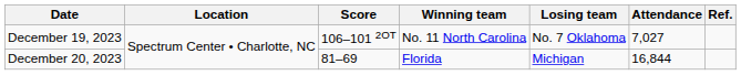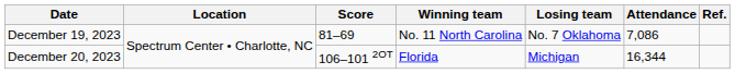 <table class=wikitable>
 <tr>
 <th>Date</th>
 <th>Location</th>
 <th>Score</th>
 <th>Winning team</th>
 <th>Losing team</th>
 <th>Attendance</th>
 <th>Ref.</th>
 </tr>
 <tr>
 <td>December 19, 2023</td>
 <td rowspan=2>Spectrum Center • Charlotte, NC</td>
-<td>106–101 <sup>2OT</sup></td>
+<td>81–69</td>
 <td>No. 11 <a href='#'>North Carolina</a></td>
 <td>No. 7 <a href='#'>Oklahoma</a></td>
-<td>7,027</td>
+<td>7,086</td>
 <td></td>
 </tr>
 <tr>
 <td>December 20, 2023</td>
-<td>81–69</td>
+<td>106–101 <sup>2OT</sup></td>
 <td><a href='#'>Florida</a></td>
 <td><a href='#'>Michigan</a></td>
-<td>16,844</td>
+<td>16,344</td>
 <td></td>
 </tr>
 </table>
